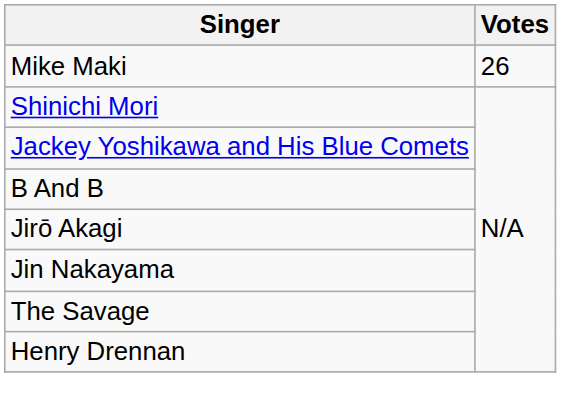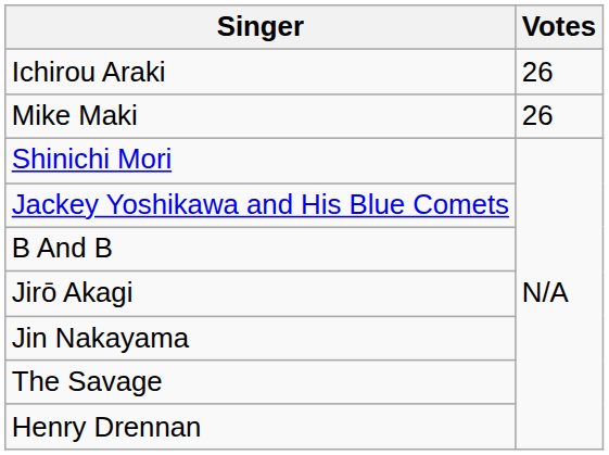 <table class="wikitable">
 <tr>
 <th>Singer</th>
 <th>Votes</th>
+</tr>
+<tr>
+<td>Ichirou Araki</td>
+<td>26</td>
 </tr>
 <tr>
 <td>Mike Maki</td>
 <td>26</td>
 </tr>
 <tr>
 <td><a href='#'>Shinichi Mori</a></td>
 <td rowspan=7>N/A</td>
 </tr>
 <tr>
 <td><a href='#'>Jackey Yoshikawa and His Blue Comets</a></td>
 </tr>
 <tr>
 <td>B And B</td>
 </tr>
 <tr>
 <td>Jirō Akagi</td>
 </tr>
 <tr>
 <td>Jin Nakayama</td>
 </tr>
 <tr>
 <td>The Savage</td>
 </tr>
 <tr>
 <td>Henry Drennan</td>
 </tr>
 </table>
